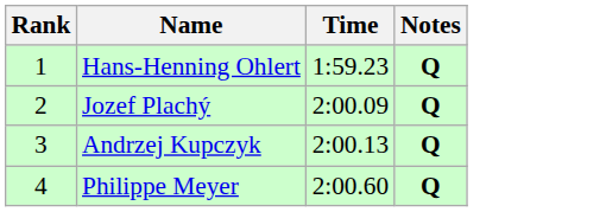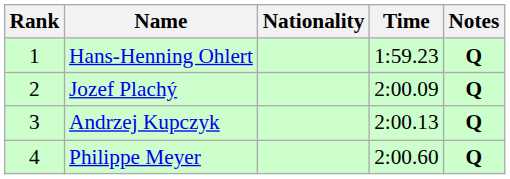 <table class="wikitable sortable" style="text-align:center">
 <tr>
 <th>Rank</th>
 <th>Name</th>
+<th>Nationality</th>
 <th>Time</th>
 <th>Notes</th>
 </tr>
 <tr bgcolor=ccffcc>
 <td>1</td>
 <td align=left><a href='#'>Hans-Henning Ohlert</a></td>
+<td align=left></td>
 <td>1:59.23</td>
 <td><strong>Q</strong></td>
 </tr>
 <tr bgcolor=ccffcc>
 <td>2</td>
 <td align=left><a href='#'>Jozef Plachý</a></td>
+<td align=left></td>
 <td>2:00.09</td>
 <td><strong>Q</strong></td>
 </tr>
 <tr bgcolor=ccffcc>
 <td>3</td>
 <td align=left><a href='#'>Andrzej Kupczyk</a></td>
+<td align=left></td>
 <td>2:00.13</td>
 <td><strong>Q</strong></td>
 </tr>
 <tr bgcolor=ccffcc>
 <td>4</td>
 <td align=left><a href='#'>Philippe Meyer</a></td>
+<td align=left></td>
 <td>2:00.60</td>
 <td><strong>Q</strong></td>
 </tr>
 </table>
